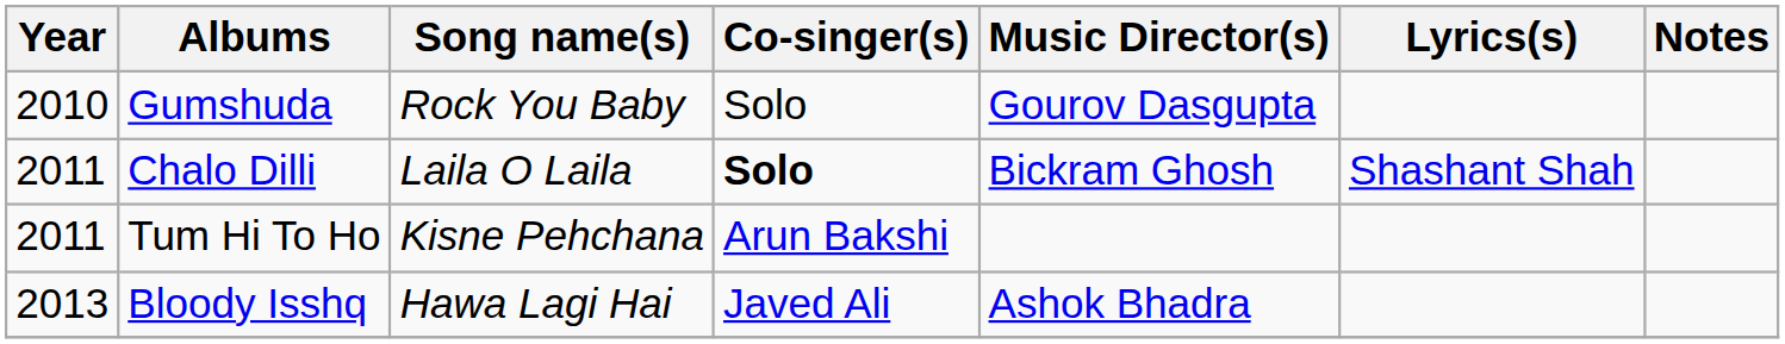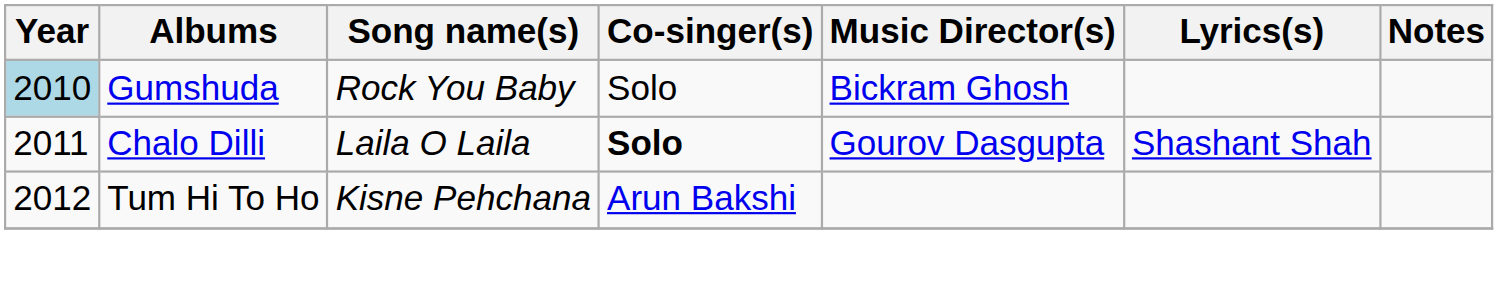 <table class="wikitable sortable">
 <tr>
 <th>Year</th>
 <th>Albums</th>
 <th>Song name(s)</th>
 <th>Co-singer(s)</th>
 <th>Music Director(s)</th>
 <th>Lyrics(s)</th>
 <th>Notes</th>
 </tr>
 <tr>
-<td>2010</td>
+<td style="background: lightblue;">2010</td>
 <td><a href='#'>Gumshuda</a></td>
 <td><em>Rock You Baby</em></td>
 <td>Solo</td>
-<td><a href='#'>Gourov Dasgupta</a></td>
+<td><a href='#'>Bickram Ghosh</a></td>
 <td></td>
 <td></td>
 </tr>
 <tr>
 <td>2011</td>
 <td><a href='#'>Chalo Dilli</a></td>
 <td><em>Laila O Laila</em></td>
 <td><strong>Solo</strong></td>
-<td><a href='#'>Bickram Ghosh</a></td>
+<td><a href='#'>Gourov Dasgupta</a></td>
 <td><a href='#'>Shashant Shah</a></td>
 <td></td>
 </tr>
 <tr>
-<td>2011</td>
+<td>2012</td>
 <td>Tum Hi To Ho</td>
 <td><em>Kisne Pehchana</em></td>
 <td><a href='#'>Arun Bakshi</a></td>
 <td></td>
 <td></td>
 <td></td>
 </tr>
 <tr>
-<td>2013</td>
-<td><a href='#'>Bloody Isshq</a></td>
-<td><em>Hawa Lagi Hai</em></td>
-<td><a href='#'>Javed Ali</a></td>
-<td><a href='#'>Ashok Bhadra</a></td>
-<td></td>
-<td></td>
-</tr>
-<tr>
 </tr>
 </table>
